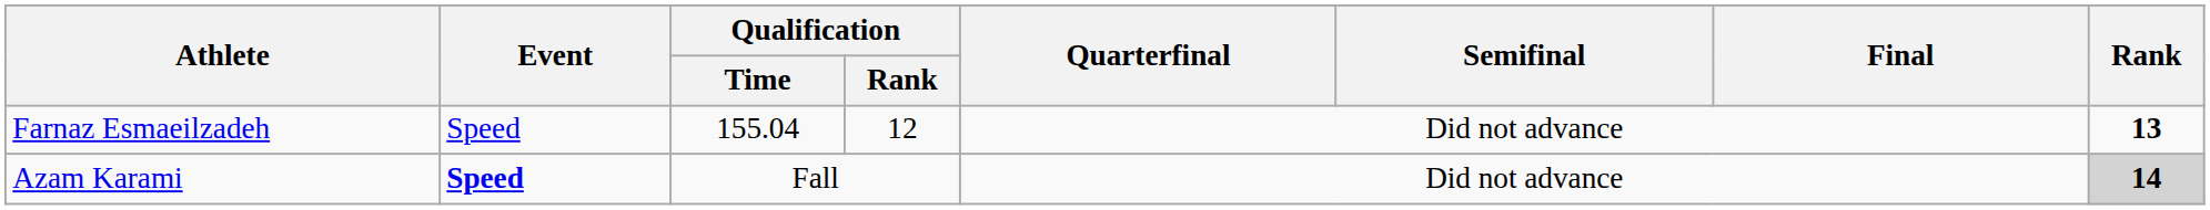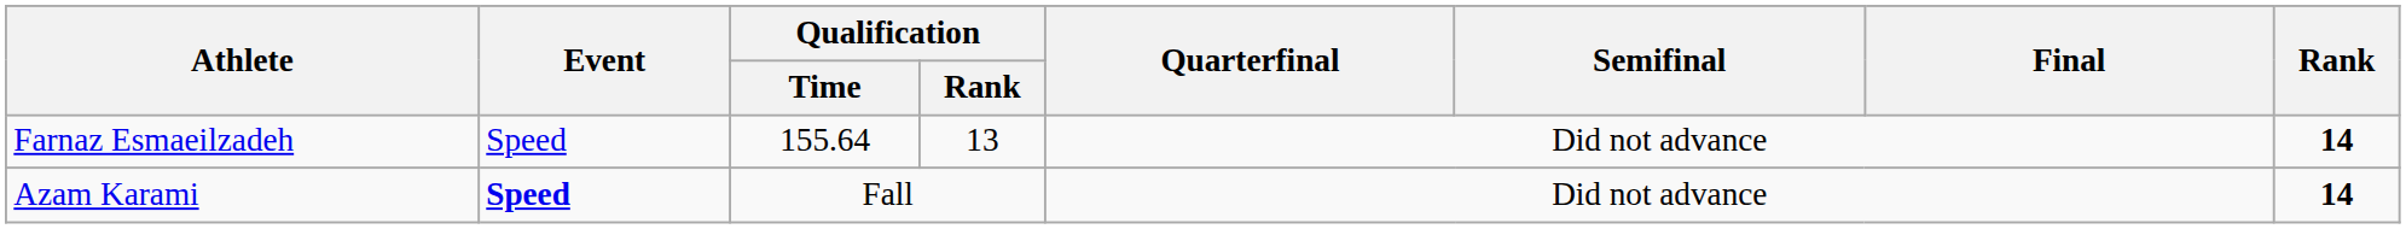 <table class="wikitable" width="83%" style="text-align:center; font-size:90%">
 <tr>
 <th rowspan="2" width="15%">Athlete</th>
 <th rowspan="2" width="8%">Event</th>
 <th colspan="2" width="10%">Qualification</th>
 <th rowspan="2" width="13%">Quarterfinal</th>
 <th rowspan="2" width="13%">Semifinal</th>
 <th rowspan="2" width="13%">Final</th>
 <th rowspan="2" width="4%">Rank</th>
 </tr>
 <tr>
 <th width="6%">Time</th>
 <th>Rank</th>
 </tr>
 <tr>
 <td align="left"><a href='#'>Farnaz Esmaeilzadeh</a></td>
 <td align="left"><a href='#'>Speed</a></td>
-<td>155.04</td>
-<td>12</td>
+<td>155.64</td>
+<td>13</td>
 <td colspan=3>Did not advance</td>
-<td align=center><strong>13</strong></td>
+<td align=center><strong>14</strong></td>
 </tr>
 <tr>
 <td align="left"><a href='#'>Azam Karami</a></td>
 <td align="left"><strong><a href='#'>Speed</a></strong></td>
 <td colspan=2>Fall</td>
 <td colspan=3>Did not advance</td>
-<td align=center style="background: lightgrey;"><strong>14</strong></td>
+<td align=center><strong>14</strong></td>
 </tr>
 </table>
